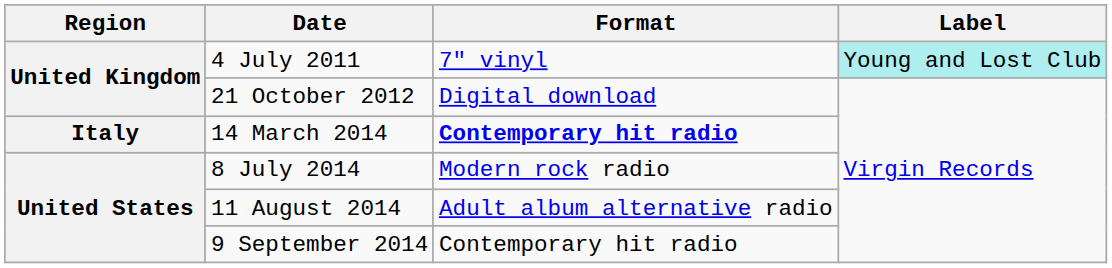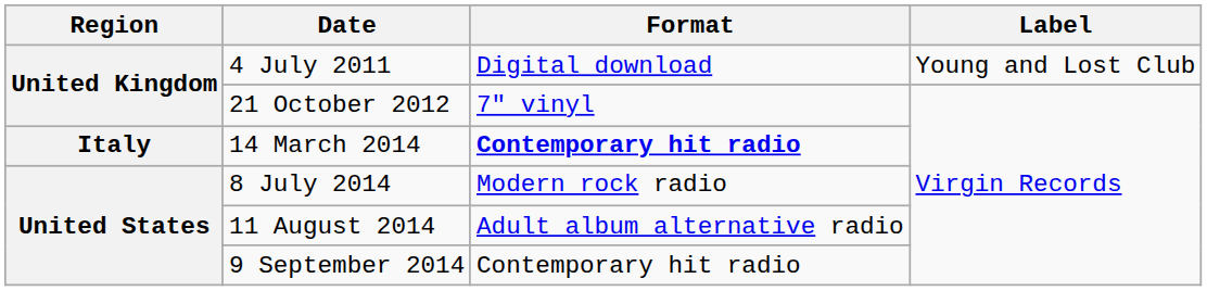 <table class="wikitable plainrowheaders">
 <tr>
 <th>Region</th>
 <th>Date</th>
 <th>Format</th>
 <th>Label</th>
 </tr>
 <tr>
 <th scope="row" rowspan="2">United Kingdom</th>
 <td>4 July 2011</td>
-<td><a href='#'>7" vinyl</a></td>
-<td style="background: paleturquoise;">Young and Lost Club</td>
+<td><a href='#'>Digital download</a></td>
+<td>Young and Lost Club</td>
 </tr>
 <tr>
 <td>21 October 2012</td>
-<td><a href='#'>Digital download</a></td>
+<td><a href='#'>7" vinyl</a></td>
 <td rowspan="5"><a href='#'>Virgin Records</a></td>
 </tr>
 <tr>
 <th scope="row">Italy</th>
 <td>14 March 2014</td>
 <td><strong><a href='#'>Contemporary hit radio</a></strong></td>
 </tr>
 <tr>
 <th scope="row" rowspan="3">United States</th>
 <td>8 July 2014</td>
 <td><a href='#'>Modern rock</a> radio</td>
 </tr>
 <tr>
 <td>11 August 2014</td>
 <td><a href='#'>Adult album alternative</a> radio</td>
 </tr>
 <tr>
 <td>9 September 2014</td>
 <td>Contemporary hit radio</td>
 </tr>
 </table>
